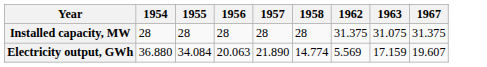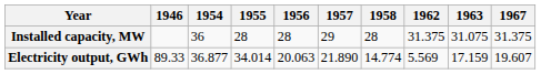 <table class="wikitable">
 <tr>
 <th>Year</th>
+<th>1946</th>
 <th>1954</th>
 <th>1955</th>
 <th>1956</th>
 <th>1957</th>
 <th>1958</th>
 <th>1962</th>
 <th>1963</th>
 <th>1967</th>
 </tr>
 <tr>
 <th>Installed  capacity, MW</th>
+<td></td>
+<td>36</td>
 <td>28</td>
 <td>28</td>
-<td>28</td>
-<td>28</td>
+<td>29</td>
 <td>28</td>
 <td>31.375</td>
 <td>31.075</td>
 <td>31.375</td>
 </tr>
 <tr>
 <th>Electricity  output, GWh</th>
-<td>36.880</td>
-<td>34.084</td>
+<td>89.33</td>
+<td>36.877</td>
+<td>34.014</td>
 <td>20.063</td>
 <td>21.890</td>
 <td>14.774</td>
 <td>5.569</td>
 <td>17.159</td>
 <td>19.607</td>
 </tr>
 </table>
